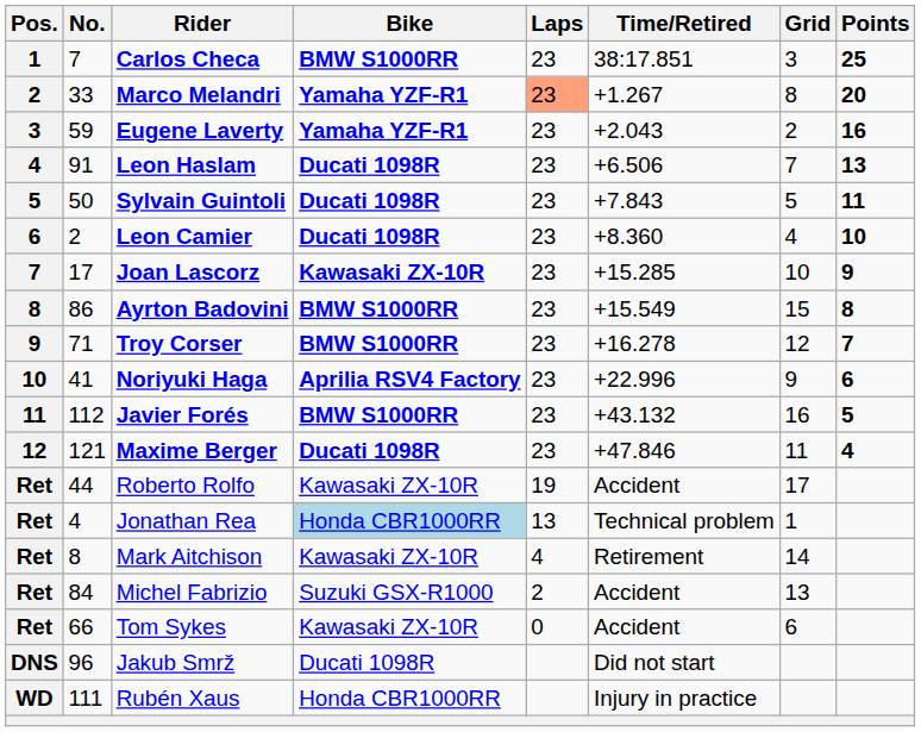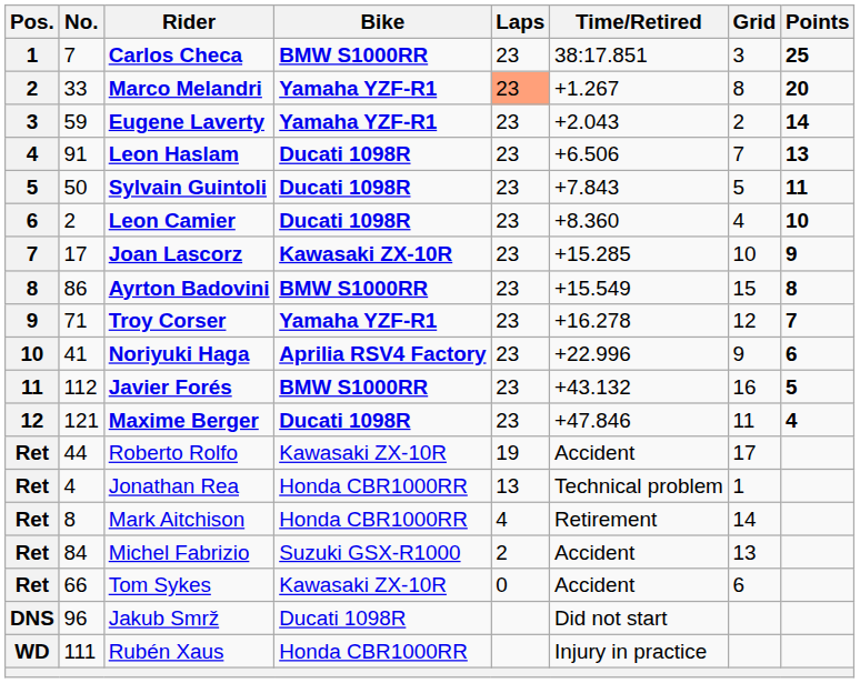 <table class="wikitable" style="font-size: 95%;">
 <tr>
 <th>Pos.</th>
 <th>No.</th>
 <th>Rider</th>
 <th>Bike</th>
 <th>Laps</th>
 <th>Time/Retired</th>
 <th>Grid</th>
 <th>Points</th>
 </tr>
 <tr>
 <th>1</th>
 <td>7</td>
 <td> <strong><a href='#'>Carlos Checa</a></strong></td>
 <td><strong><a href='#'>BMW S1000RR</a></strong></td>
 <td>23</td>
 <td>38:17.851</td>
 <td>3</td>
 <td><strong>25</strong></td>
 </tr>
 <tr>
 <th>2</th>
 <td>33</td>
 <td> <strong><a href='#'>Marco Melandri</a></strong></td>
 <td><strong><a href='#'>Yamaha YZF-R1</a></strong></td>
 <td style="background: lightsalmon;">23</td>
 <td>+1.267</td>
 <td>8</td>
 <td><strong>20</strong></td>
 </tr>
 <tr>
 <th>3</th>
 <td>59</td>
 <td> <strong><a href='#'>Eugene Laverty</a></strong></td>
 <td><strong><a href='#'>Yamaha YZF-R1</a></strong></td>
 <td>23</td>
 <td>+2.043</td>
 <td>2</td>
-<td><strong>16</strong></td>
+<td><strong>14</strong></td>
 </tr>
 <tr>
 <th>4</th>
 <td>91</td>
 <td> <strong><a href='#'>Leon Haslam</a></strong></td>
 <td><strong><a href='#'>Ducati 1098R</a></strong></td>
 <td>23</td>
 <td>+6.506</td>
 <td>7</td>
 <td><strong>13</strong></td>
 </tr>
 <tr>
 <th>5</th>
 <td>50</td>
 <td> <strong><a href='#'>Sylvain Guintoli</a></strong></td>
 <td><strong><a href='#'>Ducati 1098R</a></strong></td>
 <td>23</td>
 <td>+7.843</td>
 <td>5</td>
 <td><strong>11</strong></td>
 </tr>
 <tr>
 <th>6</th>
 <td>2</td>
 <td> <strong><a href='#'>Leon Camier</a></strong></td>
 <td><strong><a href='#'>Ducati 1098R</a></strong></td>
 <td>23</td>
 <td>+8.360</td>
 <td>4</td>
 <td><strong>10</strong></td>
 </tr>
 <tr>
 <th>7</th>
 <td>17</td>
 <td> <strong><a href='#'>Joan Lascorz</a></strong></td>
 <td><strong><a href='#'>Kawasaki ZX-10R</a></strong></td>
 <td>23</td>
 <td>+15.285</td>
 <td>10</td>
 <td><strong>9</strong></td>
 </tr>
 <tr>
 <th>8</th>
 <td>86</td>
 <td> <strong><a href='#'>Ayrton Badovini</a></strong></td>
 <td><strong><a href='#'>BMW S1000RR</a></strong></td>
 <td>23</td>
 <td>+15.549</td>
 <td>15</td>
 <td><strong>8</strong></td>
 </tr>
 <tr>
 <th>9</th>
 <td>71</td>
 <td> <strong><a href='#'>Troy Corser</a></strong></td>
-<td><strong><a href='#'>BMW S1000RR</a></strong></td>
+<td><strong><a href='#'>Yamaha YZF-R1</a></strong></td>
 <td>23</td>
 <td>+16.278</td>
 <td>12</td>
 <td><strong>7</strong></td>
 </tr>
 <tr>
 <th>10</th>
 <td>41</td>
 <td> <strong><a href='#'>Noriyuki Haga</a></strong></td>
 <td><strong><a href='#'>Aprilia RSV4 Factory</a></strong></td>
 <td>23</td>
 <td>+22.996</td>
 <td>9</td>
 <td><strong>6</strong></td>
 </tr>
 <tr>
 <th>11</th>
 <td>112</td>
 <td> <strong><a href='#'>Javier Forés</a></strong></td>
 <td><strong><a href='#'>BMW S1000RR</a></strong></td>
 <td>23</td>
 <td>+43.132</td>
 <td>16</td>
 <td><strong>5</strong></td>
 </tr>
 <tr>
 <th>12</th>
 <td>121</td>
 <td> <strong><a href='#'>Maxime Berger</a></strong></td>
 <td><strong><a href='#'>Ducati 1098R</a></strong></td>
 <td>23</td>
 <td>+47.846</td>
 <td>11</td>
 <td><strong>4</strong></td>
 </tr>
 <tr>
 <th>Ret</th>
 <td>44</td>
 <td> <a href='#'>Roberto Rolfo</a></td>
 <td><a href='#'>Kawasaki ZX-10R</a></td>
 <td>19</td>
 <td>Accident</td>
 <td>17</td>
 <td></td>
 </tr>
 <tr>
 <th>Ret</th>
 <td>4</td>
 <td> <a href='#'>Jonathan Rea</a></td>
-<td style="background: lightblue;"><a href='#'>Honda CBR1000RR</a></td>
+<td><a href='#'>Honda CBR1000RR</a></td>
 <td>13</td>
 <td>Technical problem</td>
 <td>1</td>
 <td></td>
 </tr>
 <tr>
 <th>Ret</th>
 <td>8</td>
 <td> <a href='#'>Mark Aitchison</a></td>
-<td><a href='#'>Kawasaki ZX-10R</a></td>
+<td><a href='#'>Honda CBR1000RR</a></td>
 <td>4</td>
 <td>Retirement</td>
 <td>14</td>
 <td></td>
 </tr>
 <tr>
 <th>Ret</th>
 <td>84</td>
 <td> <a href='#'>Michel Fabrizio</a></td>
 <td><a href='#'>Suzuki GSX-R1000</a></td>
 <td>2</td>
 <td>Accident</td>
 <td>13</td>
 <td></td>
 </tr>
 <tr>
 <th>Ret</th>
 <td>66</td>
 <td> <a href='#'>Tom Sykes</a></td>
 <td><a href='#'>Kawasaki ZX-10R</a></td>
 <td>0</td>
 <td>Accident</td>
 <td>6</td>
 <td></td>
 </tr>
 <tr>
 <th>DNS</th>
 <td>96</td>
 <td> <a href='#'>Jakub Smrž</a></td>
 <td><a href='#'>Ducati 1098R</a></td>
 <td></td>
 <td>Did not start</td>
 <td></td>
 <td></td>
 </tr>
 <tr>
 <th>WD</th>
 <td>111</td>
 <td> <a href='#'>Rubén Xaus</a></td>
 <td><a href='#'>Honda CBR1000RR</a></td>
 <td></td>
 <td>Injury in practice</td>
 <td></td>
 <td></td>
 </tr>
 <tr>
 <th colspan=8></th>
 </tr>
 </table>
